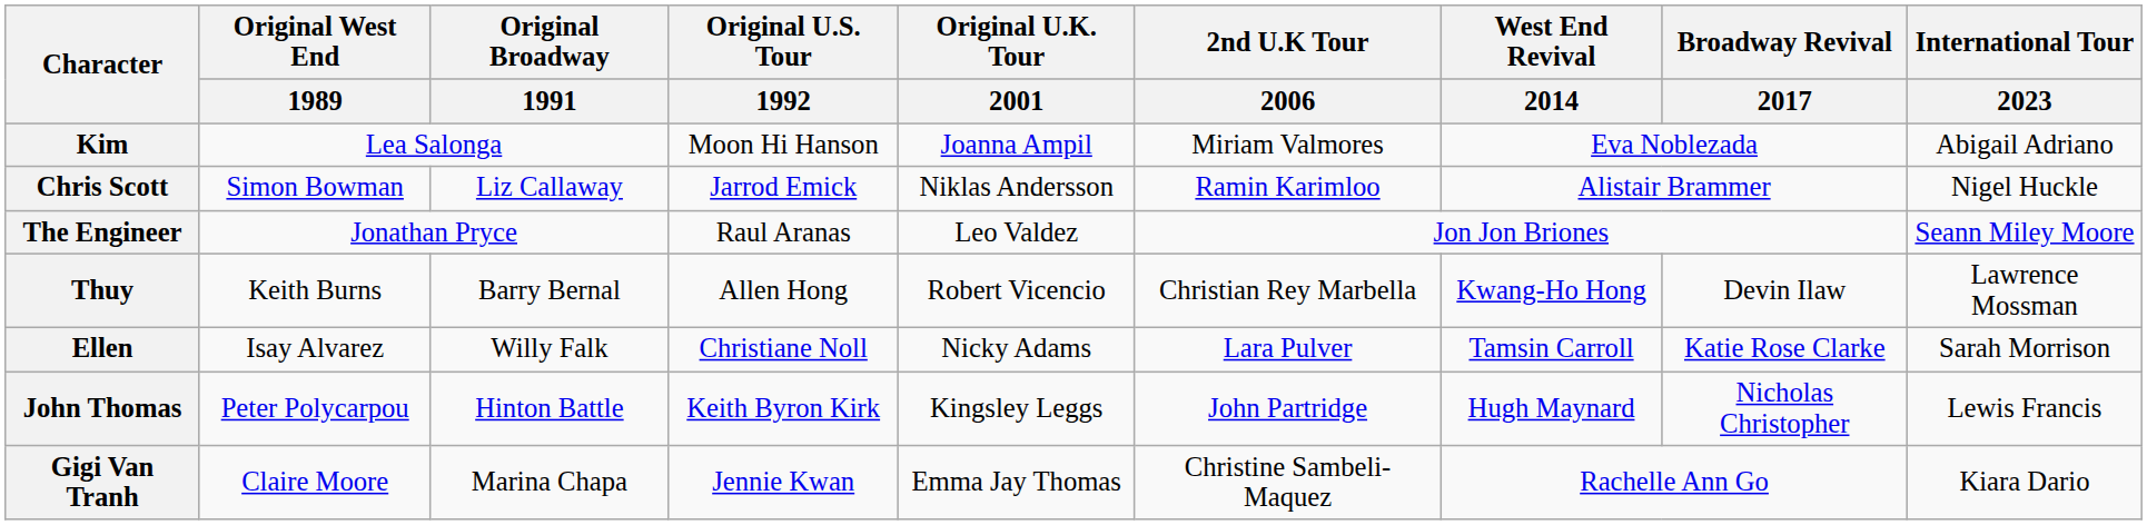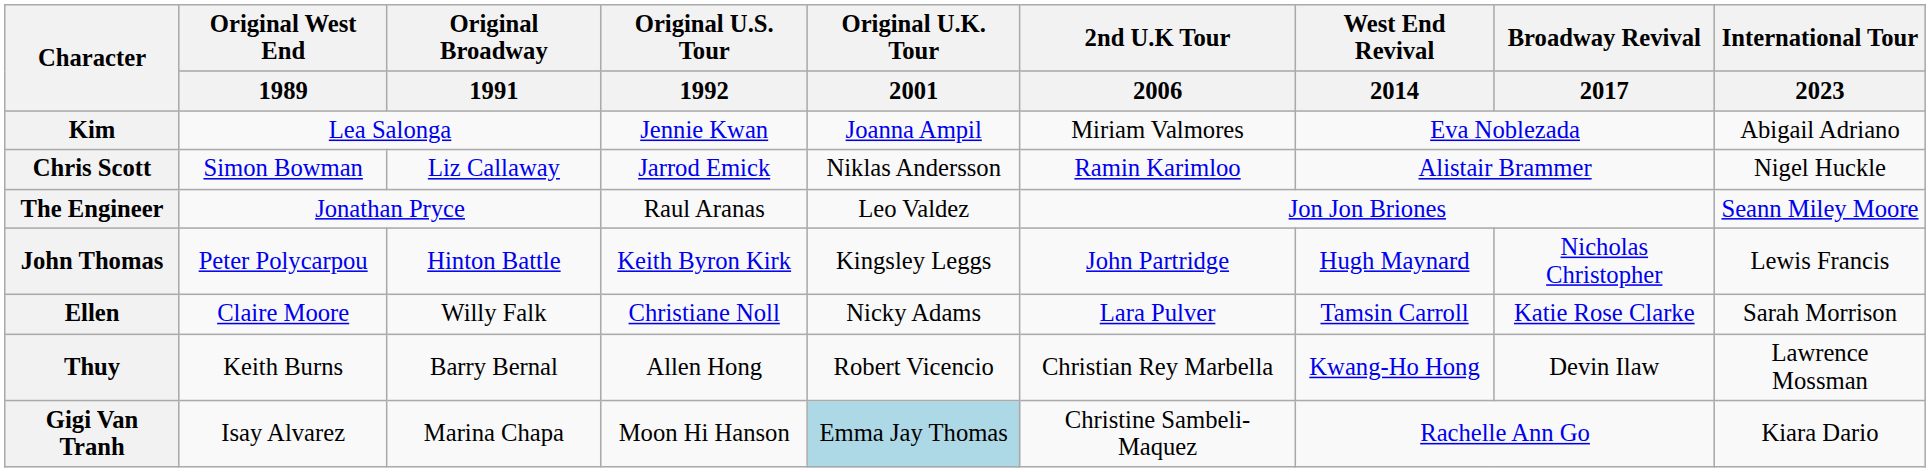 <table class="wikitable">
 <tr>
 <th rowspan=2 scope="col">Character</th>
 <th scope="col">Original West End</th>
 <th scope="col">Original Broadway</th>
 <th scope="col">Original U.S. Tour</th>
 <th scope="col">Original U.K. Tour</th>
 <th scope="col">2nd U.K Tour</th>
 <th scope="col">West End Revival</th>
 <th scope="col">Broadway Revival</th>
 <th scope="col">International Tour</th>
 </tr>
 <tr>
 <th>1989</th>
 <th>1991</th>
 <th>1992</th>
 <th>2001</th>
 <th>2006</th>
 <th>2014</th>
 <th>2017</th>
 <th>2023</th>
 </tr>
 <tr>
 <th scope="row">Kim</th>
 <td colspan=2 align="center"><a href='#'>Lea Salonga</a></td>
-<td align="center">Moon Hi Hanson</td>
+<td align="center"><a href='#'>Jennie Kwan</a></td>
 <td align="center"><a href='#'>Joanna Ampil</a></td>
 <td align="center">Miriam Valmores</td>
 <td colspan="2" align="center"><a href='#'>Eva Noblezada</a></td>
 <td align= "center">Abigail Adriano</td>
 </tr>
 <tr>
 <th scope="row">Chris Scott</th>
 <td align="center"><a href='#'>Simon Bowman</a></td>
 <td align="center"><a href='#'>Liz Callaway</a></td>
 <td align="center"><a href='#'>Jarrod Emick</a></td>
 <td align="center">Niklas Andersson</td>
 <td align="center"><a href='#'>Ramin Karimloo</a></td>
 <td colspan=2 align="center"><a href='#'>Alistair Brammer</a></td>
 <td align="center">Nigel Huckle</td>
 </tr>
 <tr>
 <th scope="row">The Engineer</th>
 <td colspan=2 align="center"><a href='#'>Jonathan Pryce</a></td>
 <td align="center">Raul Aranas</td>
 <td align="center">Leo Valdez</td>
 <td colspan=3 align="center"><a href='#'>Jon Jon Briones</a></td>
 <td align="center"><a href='#'>Seann Miley Moore</a></td>
 </tr>
 <tr>
+<th scope="row">John Thomas</th>
+<td align="center"><a href='#'>Peter Polycarpou</a></td>
+<td align="center"><a href='#'>Hinton Battle</a></td>
+<td align="center"><a href='#'>Keith Byron Kirk</a></td>
+<td align="center">Kingsley Leggs</td>
+<td align="center"><a href='#'>John Partridge</a></td>
+<td align="center"><a href='#'>Hugh Maynard</a></td>
+<td align="center"><a href='#'>Nicholas Christopher</a></td>
+<td align="center">Lewis Francis</td>
+</tr>
+<tr>
+<th scope="row">Ellen</th>
+<td align="center"><a href='#'>Claire Moore</a></td>
+<td align="center">Willy Falk</td>
+<td align="center"><a href='#'>Christiane Noll</a></td>
+<td align="center">Nicky Adams</td>
+<td align="center"><a href='#'>Lara Pulver</a></td>
+<td align="center"><a href='#'>Tamsin Carroll</a></td>
+<td align="center"><a href='#'>Katie Rose Clarke</a></td>
+<td align="center">Sarah Morrison</td>
+</tr>
+<tr>
 <th scope="row">Thuy</th>
 <td align="center">Keith Burns</td>
 <td align="center">Barry Bernal</td>
 <td align="center">Allen Hong</td>
 <td align="center">Robert Vicencio</td>
 <td align="center">Christian Rey Marbella</td>
 <td align="center"><a href='#'>Kwang-Ho Hong</a></td>
 <td align="center">Devin Ilaw</td>
 <td align="center">Lawrence Mossman</td>
 </tr>
 <tr>
-<th scope="row">Ellen</th>
+<th scope="row">Gigi Van Tranh</th>
 <td align="center">Isay Alvarez</td>
-<td align="center">Willy Falk</td>
-<td align="center"><a href='#'>Christiane Noll</a></td>
-<td align="center">Nicky Adams</td>
-<td align="center"><a href='#'>Lara Pulver</a></td>
-<td align="center"><a href='#'>Tamsin Carroll</a></td>
-<td align="center"><a href='#'>Katie Rose Clarke</a></td>
-<td align="center">Sarah Morrison</td>
-</tr>
-<tr>
-<th scope="row">John Thomas</th>
-<td align="center"><a href='#'>Peter Polycarpou</a></td>
-<td align="center"><a href='#'>Hinton Battle</a></td>
-<td align="center"><a href='#'>Keith Byron Kirk</a></td>
-<td align="center">Kingsley Leggs</td>
-<td align="center"><a href='#'>John Partridge</a></td>
-<td align="center"><a href='#'>Hugh Maynard</a></td>
-<td align="center"><a href='#'>Nicholas Christopher</a></td>
-<td align="center">Lewis Francis</td>
-</tr>
-<tr>
-<th scope="row">Gigi Van Tranh</th>
-<td align="center"><a href='#'>Claire Moore</a></td>
 <td align="center">Marina Chapa</td>
-<td align="center"><a href='#'>Jennie Kwan</a></td>
-<td align="center">Emma Jay Thomas</td>
+<td align="center">Moon Hi Hanson</td>
+<td align="center" style="background: lightblue;">Emma Jay Thomas</td>
 <td align="center">Christine Sambeli-Maquez</td>
 <td colspan=2 align="center"><a href='#'>Rachelle Ann Go</a></td>
 <td align="center">Kiara Dario</td>
 </tr>
 </table>
